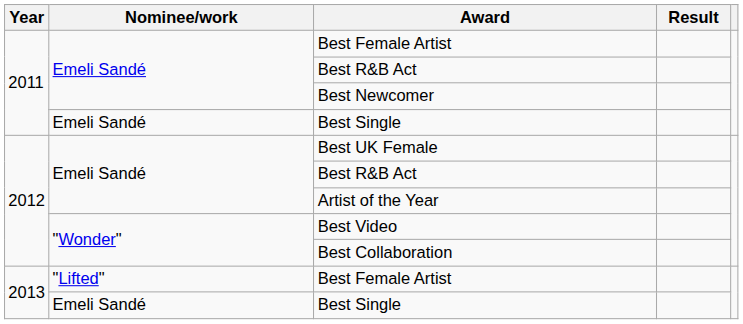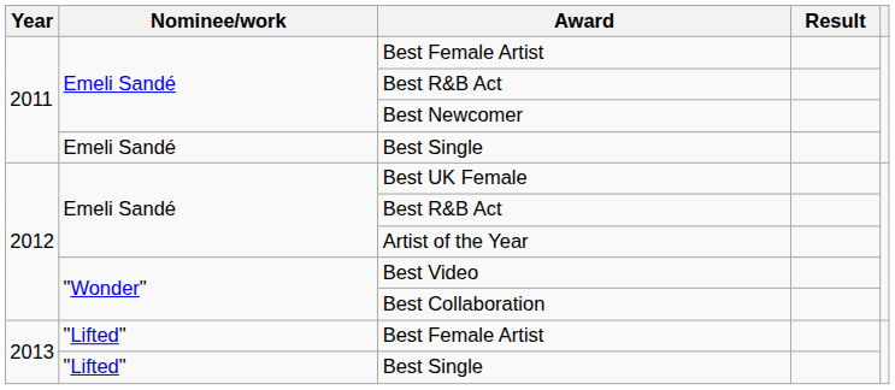 <table class="wikitable">
 <tr>
 <th>Year</th>
 <th width="250">Nominee/work</th>
 <th width="325">Award</th>
 <th width="65">Result</th>
 <th></th>
 </tr>
 <tr>
 <td rowspan="4">2011</td>
 <td rowspan="3"><a href='#'>Emeli Sandé</a></td>
 <td>Best Female Artist</td>
 <td></td>
 <td rowspan="4" style="text-align:center;"></td>
 </tr>
 <tr>
 <td>Best R&B Act</td>
 <td></td>
 </tr>
 <tr>
 <td>Best Newcomer</td>
 <td></td>
 </tr>
 <tr>
 <td>Emeli Sandé</td>
 <td>Best Single</td>
 <td></td>
 </tr>
 <tr>
 <td rowspan="5">2012</td>
 <td rowspan="3">Emeli Sandé</td>
 <td>Best UK Female</td>
 <td></td>
 <td rowspan="5" style="text-align:center;"></td>
 </tr>
 <tr>
 <td>Best R&B Act</td>
 <td></td>
 </tr>
 <tr>
 <td>Artist of the Year</td>
 <td></td>
 </tr>
 <tr>
 <td rowspan="2">"<a href='#'>Wonder</a>"</td>
 <td>Best Video</td>
 <td></td>
 </tr>
 <tr>
 <td>Best Collaboration</td>
 <td></td>
 </tr>
 <tr>
 <td rowspan="2">2013</td>
 <td>"<a href='#'>Lifted</a>"</td>
 <td>Best Female Artist</td>
 <td></td>
 <td rowspan="2" style="text-align:center;"></td>
 </tr>
 <tr>
-<td>Emeli Sandé</td>
+<td>"<a href='#'>Lifted</a>"</td>
 <td>Best Single</td>
 <td></td>
 </tr>
 </table>
